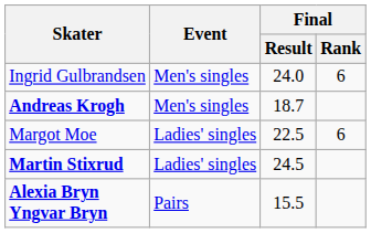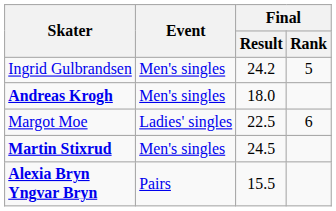 <table class=wikitable style="font-size:90%">
 <tr>
 <th rowspan=2>Skater</th>
 <th rowspan=2>Event</th>
 <th colspan=2>Final</th>
 </tr>
 <tr>
 <th>Result</th>
 <th>Rank</th>
 </tr>
 <tr>
 <td><a href='#'>Ingrid Gulbrandsen</a></td>
 <td><a href='#'>Men's singles</a></td>
-<td align=center>24.0</td>
-<td align=center>6</td>
+<td align=center>24.2</td>
+<td align=center>5</td>
 </tr>
 <tr>
 <td><strong><a href='#'>Andreas Krogh</a></strong></td>
 <td><a href='#'>Men's singles</a></td>
-<td align=center>18.7</td>
+<td align=center>18.0</td>
 <td align=center></td>
 </tr>
 <tr>
 <td><a href='#'>Margot Moe</a></td>
 <td><a href='#'>Ladies' singles</a></td>
 <td align=center>22.5</td>
 <td align=center>6</td>
 </tr>
 <tr>
 <td><strong><a href='#'>Martin Stixrud</a></strong></td>
-<td><a href='#'>Ladies' singles</a></td>
+<td><a href='#'>Men's singles</a></td>
 <td align=center>24.5</td>
 <td align=center></td>
 </tr>
 <tr>
 <td><strong><a href='#'>Alexia Bryn</a> <br> <a href='#'>Yngvar Bryn</a></strong></td>
 <td><a href='#'>Pairs</a></td>
 <td align=center>15.5</td>
 <td align=center></td>
 </tr>
 </table>
